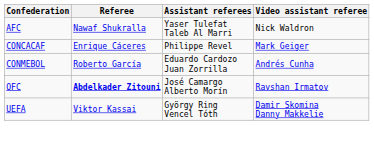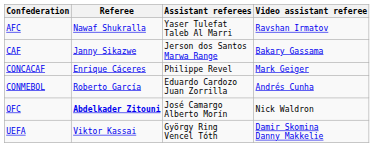 <table class="wikitable">
 <tr>
 <th>Confederation</th>
 <th>Referee</th>
 <th>Assistant referees</th>
 <th>Video assistant referee</th>
 </tr>
 <tr>
 <td><a href='#'>AFC</a></td>
 <td> <a href='#'>Nawaf Shukralla</a></td>
 <td> Yaser Tulefat<br> Taleb Al Marri</td>
-<td> Nick Waldron</td>
+<td> <a href='#'>Ravshan Irmatov</a></td>
+</tr>
+<tr>
+<td><a href='#'>CAF</a></td>
+<td> <a href='#'>Janny Sikazwe</a></td>
+<td> Jerson dos Santos<br> <a href='#'>Marwa Range</a></td>
+<td> <a href='#'>Bakary Gassama</a></td>
 </tr>
 <tr>
 <td><a href='#'>CONCACAF</a></td>
 <td> <a href='#'>Enrique Cáceres</a></td>
 <td> Philippe Revel</td>
 <td> <a href='#'>Mark Geiger</a></td>
 </tr>
 <tr>
 <td><a href='#'>CONMEBOL</a></td>
 <td> <a href='#'>Roberto García</a></td>
 <td> Eduardo Cardozo<br> Juan Zorrilla</td>
 <td> <a href='#'>Andrés Cunha</a></td>
 </tr>
 <tr>
 <td><a href='#'>OFC</a></td>
 <td><strong> <a href='#'>Abdelkader Zitouni</a></strong></td>
 <td> José Camargo<br> Alberto Morín</td>
-<td> <a href='#'>Ravshan Irmatov</a></td>
+<td> Nick Waldron</td>
 </tr>
 <tr>
 <td><a href='#'>UEFA</a></td>
 <td> <a href='#'>Viktor Kassai</a></td>
 <td> György Ring<br> Vencel Tóth</td>
 <td> <a href='#'>Damir Skomina</a><br> <a href='#'>Danny Makkelie</a></td>
 </tr>
 </table>
